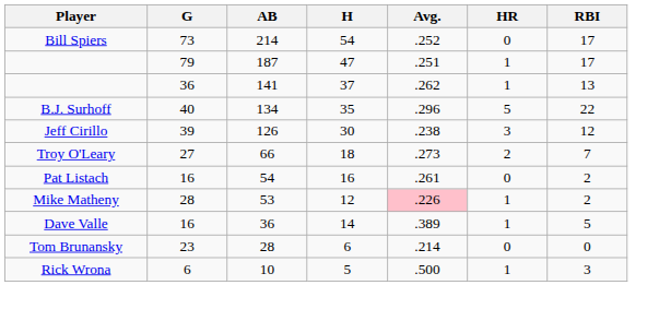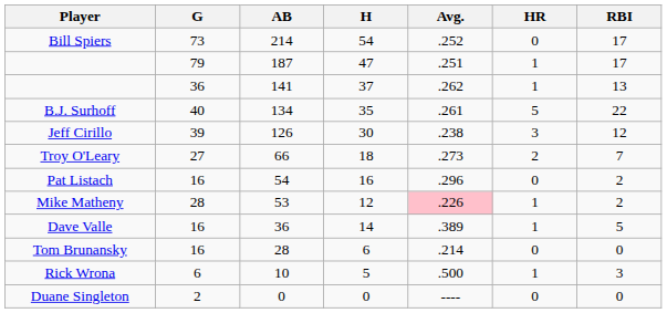 <table class="wikitable sortable">
 <tr>
 <th bgcolor="#DDDDFF" width="16%">Player</th>
 <th bgcolor="#DDDDFF" width="9%">G</th>
 <th bgcolor="#DDDDFF" width="9%">AB</th>
 <th bgcolor="#DDDDFF" width="9%">H</th>
 <th bgcolor="#DDDDFF" width="9%">Avg.</th>
 <th bgcolor="#DDDDFF" width="9%">HR</th>
 <th bgcolor="#DDDDFF" width="9%">RBI</th>
 </tr>
 <tr align="center">
 <td><a href='#'>Bill Spiers</a></td>
 <td>73</td>
 <td>214</td>
 <td>54</td>
 <td>.252</td>
 <td>0</td>
 <td>17</td>
 </tr>
 <tr align=center>
 <td></td>
 <td>79</td>
 <td>187</td>
 <td>47</td>
 <td>.251</td>
 <td>1</td>
 <td>17</td>
 </tr>
 <tr align="center">
 <td></td>
 <td>36</td>
 <td>141</td>
 <td>37</td>
 <td>.262</td>
 <td>1</td>
 <td>13</td>
 </tr>
 <tr align="center">
 <td><a href='#'>B.J. Surhoff</a></td>
 <td>40</td>
 <td>134</td>
 <td>35</td>
-<td>.296</td>
+<td>.261</td>
 <td>5</td>
 <td>22</td>
 </tr>
 <tr align=center>
 <td><a href='#'>Jeff Cirillo</a></td>
 <td>39</td>
 <td>126</td>
 <td>30</td>
 <td>.238</td>
 <td>3</td>
 <td>12</td>
 </tr>
 <tr align=center>
 <td><a href='#'>Troy O'Leary</a></td>
 <td>27</td>
 <td>66</td>
 <td>18</td>
 <td>.273</td>
 <td>2</td>
 <td>7</td>
 </tr>
 <tr align=center>
 <td><a href='#'>Pat Listach</a></td>
 <td>16</td>
 <td>54</td>
 <td>16</td>
-<td>.261</td>
+<td>.296</td>
 <td>0</td>
 <td>2</td>
 </tr>
 <tr align=center>
 <td><a href='#'>Mike Matheny</a></td>
 <td>28</td>
 <td>53</td>
 <td>12</td>
 <td style="background: pink;">.226</td>
 <td>1</td>
 <td>2</td>
 </tr>
 <tr align=center>
 <td><a href='#'>Dave Valle</a></td>
 <td>16</td>
 <td>36</td>
 <td>14</td>
 <td>.389</td>
 <td>1</td>
 <td>5</td>
 </tr>
 <tr align=center>
 <td><a href='#'>Tom Brunansky</a></td>
-<td>23</td>
+<td>16</td>
 <td>28</td>
 <td>6</td>
 <td>.214</td>
 <td>0</td>
 <td>0</td>
 </tr>
 <tr align=center>
 <td><a href='#'>Rick Wrona</a></td>
 <td>6</td>
 <td>10</td>
 <td>5</td>
 <td>.500</td>
 <td>1</td>
 <td>3</td>
 </tr>
+<tr align=center>
+<td><a href='#'>Duane Singleton</a></td>
+<td>2</td>
+<td>0</td>
+<td>0</td>
+<td>----</td>
+<td>0</td>
+<td>0</td>
+</tr>
 </table>
